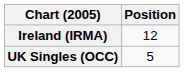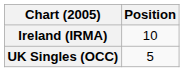 <table class="wikitable sortable plainrowheaders" style="text-align:center">
 <tr>
 <th scope="col">Chart (2005)</th>
 <th scope="col">Position</th>
 </tr>
 <tr>
 <th scope="row">Ireland (IRMA)</th>
-<td>12</td>
+<td>10</td>
 </tr>
 <tr>
 <th scope="row">UK Singles (OCC)</th>
 <td>5</td>
 </tr>
 </table>
